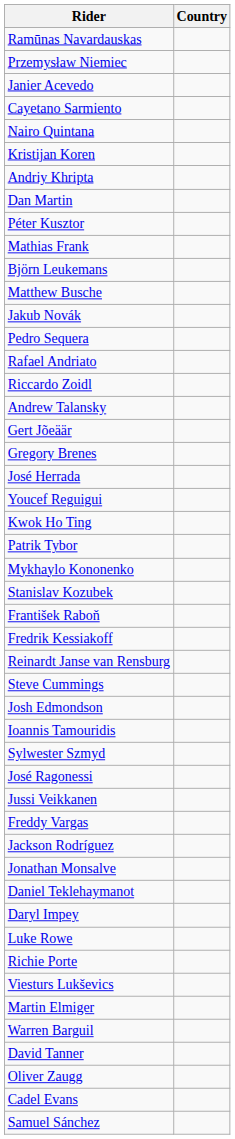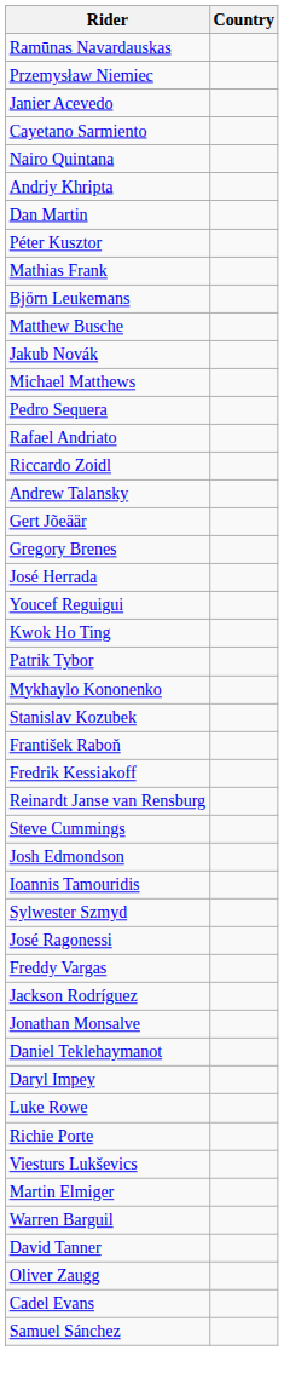 <table class="wikitable" style="font-size:95%; text-align:left;">
 <tr>
 <th>Rider</th>
 <th>Country</th>
 </tr>
 <tr>
 <td><a href='#'>Ramūnas Navardauskas</a></td>
 <td></td>
 </tr>
 <tr>
 <td><a href='#'>Przemysław Niemiec</a></td>
 <td></td>
 </tr>
 <tr>
 <td><a href='#'>Janier Acevedo</a></td>
 <td></td>
 </tr>
 <tr>
 <td><a href='#'>Cayetano Sarmiento</a></td>
 <td></td>
 </tr>
 <tr>
 <td><a href='#'>Nairo Quintana</a></td>
-<td></td>
-</tr>
-<tr>
-<td><a href='#'>Kristijan Koren</a></td>
 <td></td>
 </tr>
 <tr>
 <td><a href='#'>Andriy Khripta</a></td>
 <td></td>
 </tr>
 <tr>
 <td><a href='#'>Dan Martin</a></td>
 <td></td>
 </tr>
 <tr>
 <td><a href='#'>Péter Kusztor</a></td>
 <td></td>
 </tr>
 <tr>
 <td><a href='#'>Mathias Frank</a></td>
 <td></td>
 </tr>
 <tr>
 <td><a href='#'>Björn Leukemans</a></td>
 <td></td>
 </tr>
 <tr>
 <td><a href='#'>Matthew Busche</a></td>
 <td></td>
 </tr>
 <tr>
 <td><a href='#'>Jakub Novák</a></td>
+<td></td>
+</tr>
+<tr>
+<td><a href='#'>Michael Matthews</a></td>
 <td></td>
 </tr>
 <tr>
 <td><a href='#'>Pedro Sequera</a></td>
 <td></td>
 </tr>
 <tr>
 <td><a href='#'>Rafael Andriato</a></td>
 <td></td>
 </tr>
 <tr>
 <td><a href='#'>Riccardo Zoidl</a></td>
 <td></td>
 </tr>
 <tr>
 <td><a href='#'>Andrew Talansky</a></td>
 <td></td>
 </tr>
 <tr>
 <td><a href='#'>Gert Jõeäär</a></td>
 <td></td>
 </tr>
 <tr>
 <td><a href='#'>Gregory Brenes</a></td>
 <td></td>
 </tr>
 <tr>
 <td><a href='#'>José Herrada</a></td>
 <td></td>
 </tr>
 <tr>
 <td><a href='#'>Youcef Reguigui</a></td>
 <td></td>
 </tr>
 <tr>
 <td><a href='#'>Kwok Ho Ting</a></td>
 <td></td>
 </tr>
 <tr>
 <td><a href='#'>Patrik Tybor</a></td>
 <td></td>
 </tr>
 <tr>
 <td><a href='#'>Mykhaylo Kononenko</a></td>
 <td></td>
 </tr>
 <tr>
 <td><a href='#'>Stanislav Kozubek</a></td>
 <td></td>
 </tr>
 <tr>
 <td><a href='#'>František Raboň</a></td>
 <td></td>
 </tr>
 <tr>
 <td><a href='#'>Fredrik Kessiakoff</a></td>
 <td></td>
 </tr>
 <tr>
 <td><a href='#'>Reinardt Janse van Rensburg</a></td>
 <td></td>
 </tr>
 <tr>
 <td><a href='#'>Steve Cummings</a></td>
 <td></td>
 </tr>
 <tr>
 <td><a href='#'>Josh Edmondson</a></td>
 <td></td>
 </tr>
 <tr>
 <td><a href='#'>Ioannis Tamouridis</a></td>
 <td></td>
 </tr>
 <tr>
 <td><a href='#'>Sylwester Szmyd</a></td>
 <td></td>
 </tr>
 <tr>
 <td><a href='#'>José Ragonessi</a></td>
 <td></td>
 </tr>
 <tr>
-<td><a href='#'>Jussi Veikkanen</a></td>
-<td></td>
-</tr>
-<tr>
 <td><a href='#'>Freddy Vargas</a></td>
 <td></td>
 </tr>
 <tr>
 <td><a href='#'>Jackson Rodríguez</a></td>
 <td></td>
 </tr>
 <tr>
 <td><a href='#'>Jonathan Monsalve</a></td>
 <td></td>
 </tr>
 <tr>
 <td><a href='#'>Daniel Teklehaymanot</a></td>
 <td></td>
 </tr>
 <tr>
 <td><a href='#'>Daryl Impey</a></td>
 <td></td>
 </tr>
 <tr>
 <td><a href='#'>Luke Rowe</a></td>
 <td></td>
 </tr>
 <tr>
 <td><a href='#'>Richie Porte</a></td>
 <td></td>
 </tr>
 <tr>
 <td><a href='#'>Viesturs Lukševics</a></td>
 <td></td>
 </tr>
 <tr>
 <td><a href='#'>Martin Elmiger</a></td>
 <td></td>
 </tr>
 <tr>
 <td><a href='#'>Warren Barguil</a></td>
 <td></td>
 </tr>
 <tr>
 <td><a href='#'>David Tanner</a></td>
 <td></td>
 </tr>
 <tr>
 <td><a href='#'>Oliver Zaugg</a></td>
 <td></td>
 </tr>
 <tr>
 <td><a href='#'>Cadel Evans</a></td>
 <td></td>
 </tr>
 <tr>
 <td><a href='#'>Samuel Sánchez</a></td>
 <td></td>
 </tr>
 </table>
